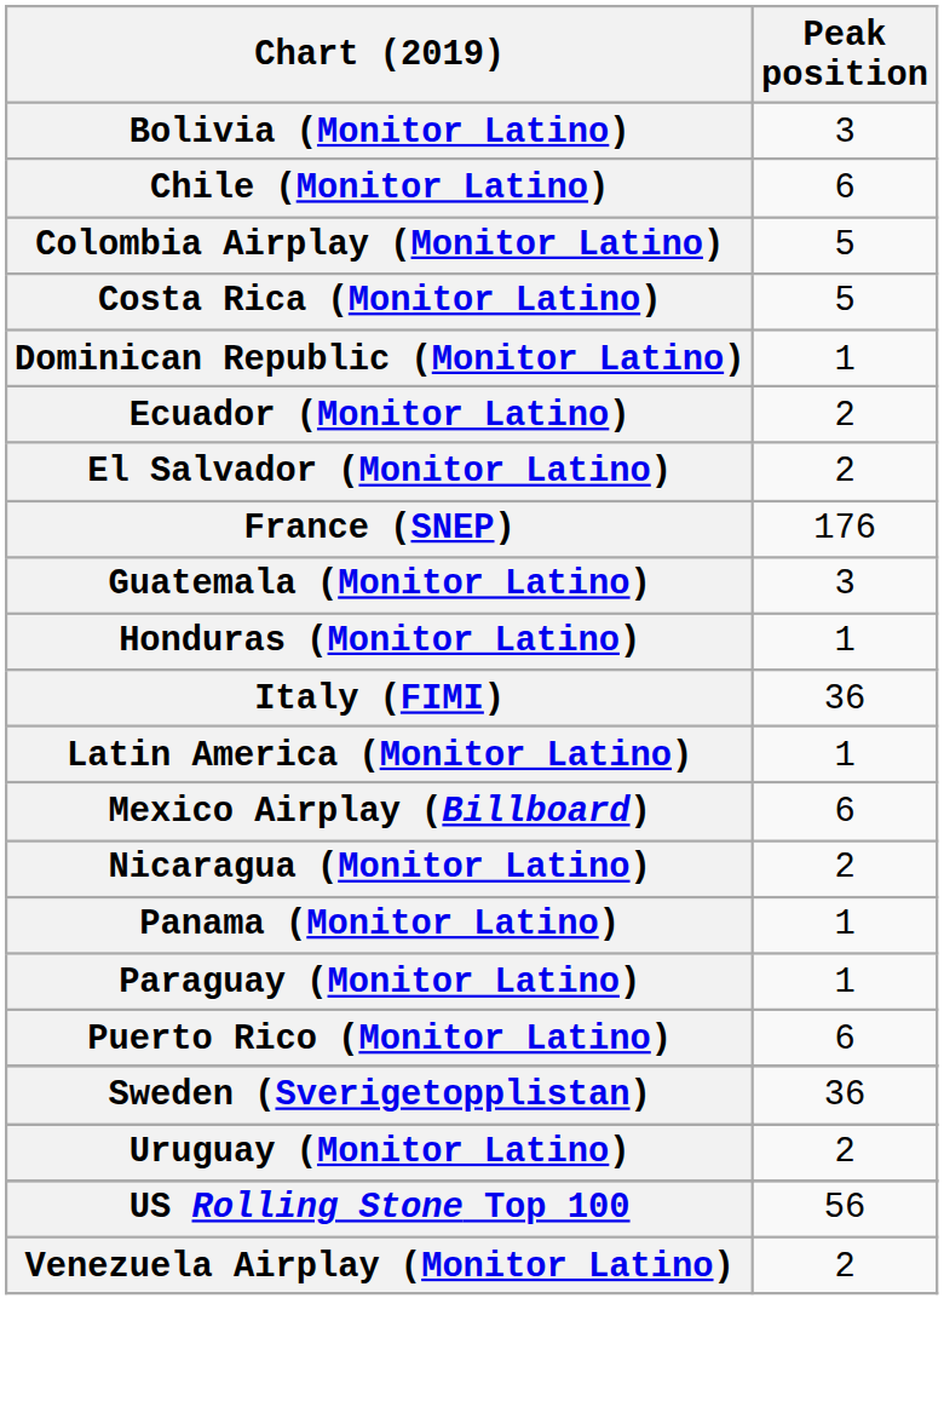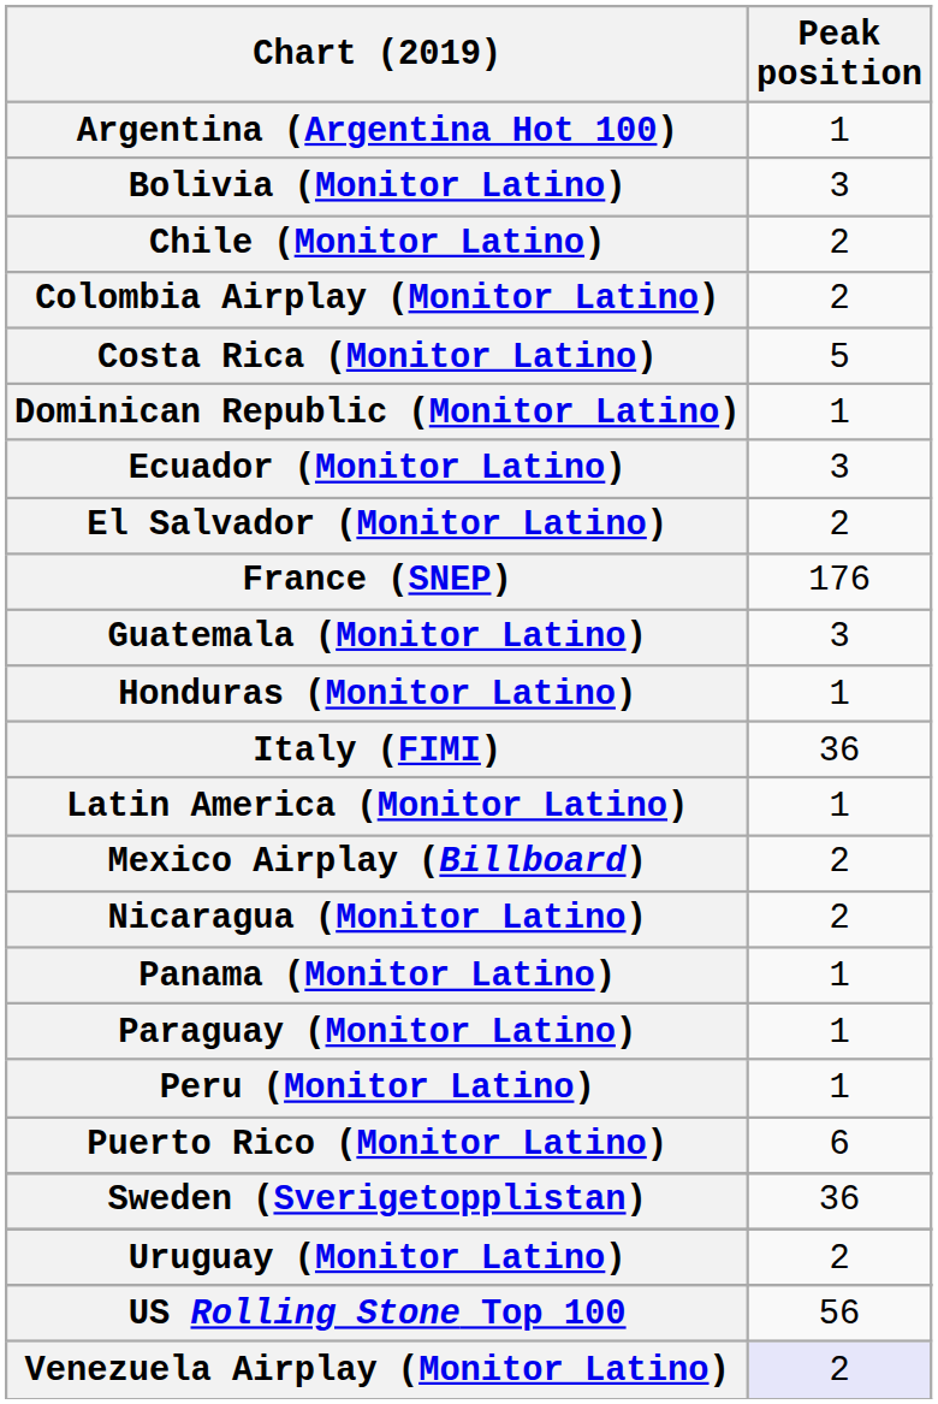 <table class="wikitable sortable plainrowheaders" style="text-align:center">
 <tr>
 <th scope="col">Chart (2019)</th>
 <th scope="col">Peak<br>position</th>
+</tr>
+<tr>
+<th scope="row">Argentina (<a href='#'>Argentina Hot 100</a>)</th>
+<td>1</td>
 </tr>
 <tr>
 <th scope="row">Bolivia (<a href='#'>Monitor Latino</a>)</th>
 <td>3</td>
 </tr>
 <tr>
 <th scope="row">Chile (<a href='#'>Monitor Latino</a>)</th>
-<td>6</td>
+<td>2</td>
 </tr>
 <tr>
 <th scope="row">Colombia Airplay (<a href='#'>Monitor Latino</a>)</th>
-<td>5</td>
+<td>2</td>
 </tr>
 <tr>
 <th scope="row">Costa Rica (<a href='#'>Monitor Latino</a>)</th>
 <td>5</td>
 </tr>
 <tr>
 <th scope="row">Dominican Republic (<a href='#'>Monitor Latino</a>)</th>
 <td>1</td>
 </tr>
 <tr>
 <th scope="row">Ecuador (<a href='#'>Monitor Latino</a>)</th>
-<td>2</td>
+<td>3</td>
 </tr>
 <tr>
 <th scope="row">El Salvador (<a href='#'>Monitor Latino</a>)</th>
 <td>2</td>
 </tr>
 <tr>
 <th scope="row">France (<a href='#'>SNEP</a>)</th>
 <td>176</td>
 </tr>
 <tr>
 <th scope="row">Guatemala (<a href='#'>Monitor Latino</a>)</th>
 <td>3</td>
 </tr>
 <tr>
 <th scope="row">Honduras (<a href='#'>Monitor Latino</a>)</th>
 <td>1</td>
 </tr>
 <tr>
 <th scope="row">Italy (<a href='#'>FIMI</a>)</th>
 <td>36</td>
 </tr>
 <tr>
 <th scope="row">Latin America (<a href='#'>Monitor Latino</a>)</th>
 <td>1</td>
 </tr>
 <tr>
 <th scope="row">Mexico Airplay (<em><a href='#'>Billboard</a></em>)</th>
-<td>6</td>
+<td>2</td>
 </tr>
 <tr>
 <th scope="row">Nicaragua (<a href='#'>Monitor Latino</a>)</th>
 <td>2</td>
 </tr>
 <tr>
 <th scope="row">Panama (<a href='#'>Monitor Latino</a>)</th>
 <td>1</td>
 </tr>
 <tr>
 <th scope="row">Paraguay (<a href='#'>Monitor Latino</a>)</th>
+<td>1</td>
+</tr>
+<tr>
+<th scope="row">Peru (<a href='#'>Monitor Latino</a>)</th>
 <td>1</td>
 </tr>
 <tr>
 <th scope="row">Puerto Rico (<a href='#'>Monitor Latino</a>)</th>
 <td>6</td>
 </tr>
 <tr>
 </tr>
 <tr>
 <th scope="row">Sweden (<a href='#'>Sverigetopplistan</a>)<br></th>
 <td>36</td>
 </tr>
 <tr>
 </tr>
 <tr>
 <th scope="row">Uruguay (<a href='#'>Monitor Latino</a>)</th>
 <td>2</td>
 </tr>
 <tr>
 </tr>
 <tr>
 </tr>
 <tr>
 </tr>
 <tr>
 </tr>
 <tr>
 <th scope="row">US <a href='#'><em>Rolling Stone</em> Top 100</a></th>
 <td>56</td>
 </tr>
 <tr>
 <th scope="row">Venezuela Airplay (<a href='#'>Monitor Latino</a>)</th>
-<td>2</td>
+<td style="background: lavender;">2</td>
 </tr>
 </table>
